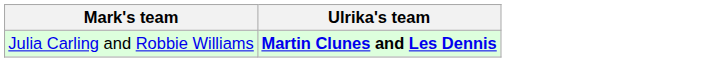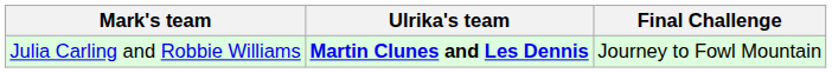 <table class="wikitable">
 <tr>
 <th>Mark's team</th>
 <th>Ulrika's team</th>
+<th>Final Challenge</th>
 </tr>
 <tr bgcolor="ddffdd">
 <td><a href='#'>Julia Carling</a> and <a href='#'>Robbie Williams</a></td>
 <td><strong><a href='#'>Martin Clunes</a> and <a href='#'>Les Dennis</a></strong></td>
+<td>Journey to Fowl Mountain</td>
 </tr>
 </table>
